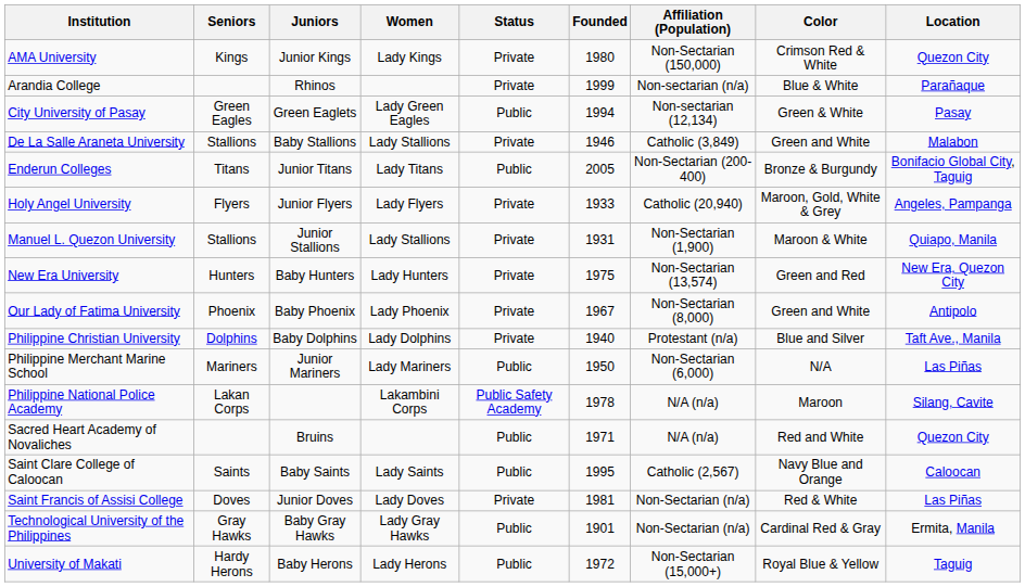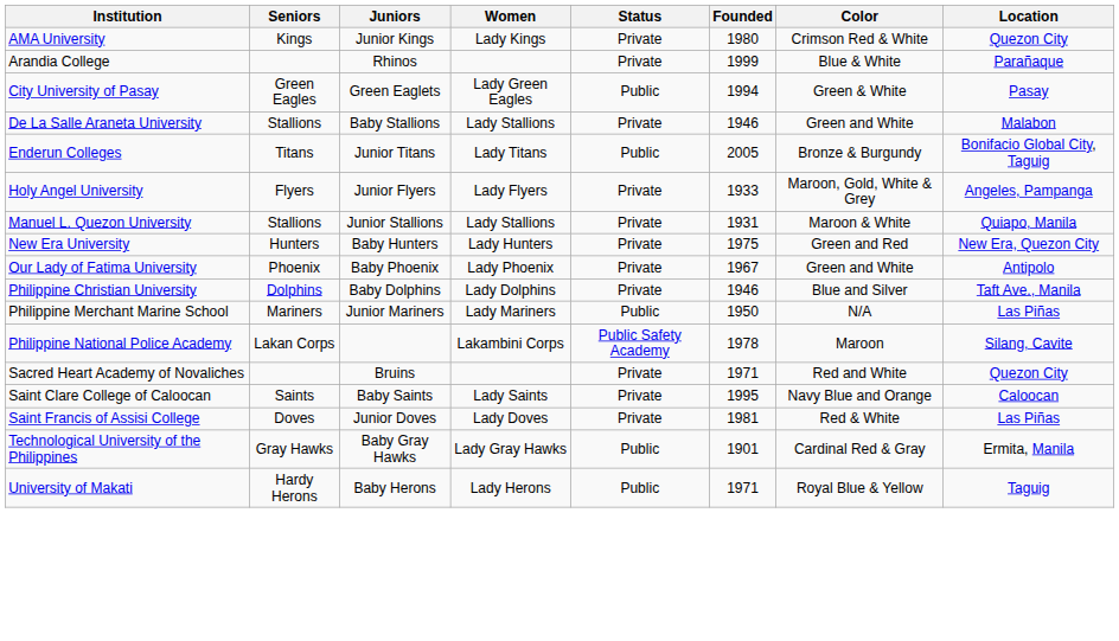 <table class="wikitable sortable">
 <tr>
 <th>Institution</th>
 <th>Seniors</th>
 <th>Juniors</th>
 <th>Women</th>
 <th>Status</th>
 <th>Founded</th>
-<th>Affiliation (Population)</th>
 <th>Color</th>
 <th>Location</th>
 </tr>
 <tr>
 <td><a href='#'>AMA University</a></td>
 <td align="center">Kings</td>
 <td align="center">Junior Kings</td>
 <td align="center">Lady Kings</td>
 <td align="center">Private</td>
 <td align="center">1980</td>
-<td align="center">Non-Sectarian (150,000)</td>
 <td align="center">Crimson Red & White</td>
 <td align="center"><a href='#'>Quezon City</a></td>
 </tr>
 <tr>
 <td>Arandia College</td>
 <td align="center"></td>
 <td align="center">Rhinos</td>
 <td align="center"></td>
 <td align="center">Private</td>
 <td align="center">1999</td>
-<td align="center">Non-sectarian (n/a)</td>
 <td align="center">Blue & White</td>
 <td align="center"><a href='#'>Parañaque</a></td>
 </tr>
 <tr>
 <td><a href='#'>City University of Pasay</a></td>
 <td align="center">Green Eagles</td>
 <td align="center">Green Eaglets</td>
 <td align="center">Lady Green Eagles</td>
 <td align="center">Public</td>
 <td align="center">1994</td>
-<td align="center">Non-sectarian (12,134)</td>
 <td align="center">Green & White</td>
 <td align="center"><a href='#'>Pasay</a></td>
 </tr>
 <tr>
 <td><a href='#'>De La Salle Araneta University</a></td>
 <td align="center">Stallions</td>
 <td align="center">Baby Stallions</td>
 <td align="center">Lady Stallions</td>
 <td align="center">Private </td>
 <td align="center">1946</td>
-<td align="center">Catholic (3,849)</td>
 <td align="center">Green and White</td>
 <td align="center"><a href='#'>Malabon</a></td>
 </tr>
 <tr>
 <td><a href='#'>Enderun Colleges</a></td>
 <td align="center">Titans</td>
 <td align="center">Junior Titans</td>
 <td align="center">Lady Titans</td>
 <td align="center">Public</td>
 <td align="center">2005</td>
-<td align="center">Non-Sectarian (200-400)</td>
 <td align="center">Bronze & Burgundy</td>
 <td align="center"><a href='#'>Bonifacio Global City</a>, <a href='#'>Taguig</a></td>
 </tr>
 <tr>
 <td><a href='#'>Holy Angel University</a></td>
 <td align="center">Flyers</td>
 <td align="center">Junior Flyers</td>
 <td align="center">Lady Flyers</td>
 <td align="center">Private </td>
 <td align="center">1933</td>
-<td align="center">Catholic (20,940)</td>
 <td align="center">Maroon, Gold, White & Grey</td>
 <td align="center"><a href='#'>Angeles, Pampanga</a></td>
 </tr>
 <tr>
 <td><a href='#'>Manuel L. Quezon University</a></td>
 <td align="center">Stallions</td>
 <td align="center">Junior Stallions</td>
 <td align="center">Lady Stallions</td>
 <td align="center">Private</td>
 <td align="center">1931</td>
-<td align="center">Non-Sectarian (1,900)</td>
 <td align="center">Maroon & White</td>
 <td align="center"><a href='#'>Quiapo, Manila</a></td>
 </tr>
 <tr>
 <td><a href='#'>New Era University</a></td>
 <td align="center">Hunters</td>
 <td align="center">Baby Hunters</td>
 <td align="center">Lady Hunters</td>
 <td align="center">Private </td>
 <td align="center">1975</td>
-<td align="center">Non-Sectarian (13,574)</td>
 <td align="center">Green and Red</td>
 <td align="center"><a href='#'>New Era, Quezon City</a></td>
 </tr>
 <tr>
 <td><a href='#'>Our Lady of Fatima University</a></td>
 <td align="center">Phoenix</td>
 <td align="center">Baby Phoenix</td>
 <td align="center">Lady Phoenix</td>
 <td align="center">Private</td>
 <td align="center">1967</td>
-<td align="center">Non-Sectarian (8,000)</td>
 <td align="center">Green and White</td>
 <td align="center"><a href='#'>Antipolo</a></td>
 </tr>
 <tr>
 <td><a href='#'>Philippine Christian University</a></td>
 <td align="center"><a href='#'>Dolphins</a></td>
 <td align="center">Baby Dolphins</td>
 <td align="center">Lady Dolphins</td>
 <td align="center">Private </td>
-<td align="center">1940</td>
-<td align="center">Protestant (n/a)</td>
+<td align="center">1946</td>
 <td align="center">Blue and Silver</td>
 <td align="center"><a href='#'>Taft Ave., Manila</a></td>
 </tr>
 <tr>
 <td>Philippine Merchant Marine School</td>
 <td align="center">Mariners</td>
 <td align="center">Junior Mariners</td>
 <td align="center">Lady Mariners</td>
 <td align="center">Public</td>
 <td align="center">1950</td>
-<td align="center">Non-Sectarian (6,000)</td>
 <td align="center">N/A</td>
 <td align="center"><a href='#'>Las Piñas</a></td>
 </tr>
 <tr>
 <td><a href='#'>Philippine National Police Academy</a></td>
 <td align="center">Lakan Corps</td>
 <td align="center"></td>
 <td align="center">Lakambini Corps</td>
 <td align="center"><a href='#'>Public Safety Academy</a></td>
 <td align="center">1978</td>
-<td align="center">N/A (n/a)</td>
 <td align="center">Maroon</td>
 <td align="center"><a href='#'>Silang, Cavite</a></td>
 </tr>
 <tr>
 <td>Sacred Heart Academy of Novaliches</td>
 <td align="center"></td>
 <td align="center">Bruins</td>
 <td align="center"></td>
-<td align="center">Public</td>
+<td align="center">Private</td>
 <td align="center">1971</td>
-<td align="center">N/A (n/a)</td>
 <td align="center">Red and White</td>
 <td align="center"><a href='#'>Quezon City</a></td>
 </tr>
 <tr>
 <td>Saint Clare College of Caloocan</td>
 <td align="center">Saints</td>
 <td align="center">Baby Saints</td>
 <td align="center">Lady Saints</td>
-<td align="center">Public</td>
+<td align="center">Private</td>
 <td align="center">1995</td>
-<td align="center">Catholic (2,567)</td>
 <td align="center">Navy Blue and Orange</td>
 <td align="center"><a href='#'>Caloocan</a></td>
 </tr>
 <tr>
 <td><a href='#'>Saint Francis of Assisi College</a></td>
 <td align="center">Doves</td>
 <td align="center">Junior Doves</td>
 <td align="center">Lady Doves</td>
 <td align="center">Private </td>
 <td align="center">1981</td>
-<td align="center">Non-Sectarian (n/a)</td>
 <td align="center">Red & White</td>
 <td align="center"><a href='#'>Las Piñas</a></td>
 </tr>
 <tr>
 <td><a href='#'>Technological University of the Philippines</a></td>
 <td align="center">Gray Hawks</td>
 <td align="center">Baby Gray Hawks</td>
 <td align="center">Lady Gray Hawks</td>
 <td align="center">Public</td>
 <td align="center">1901</td>
-<td align="center">Non-Sectarian (n/a)</td>
 <td align="center">Cardinal Red & Gray</td>
 <td align="center">Ermita, <a href='#'>Manila</a></td>
 </tr>
 <tr>
 <td><a href='#'>University of Makati</a></td>
 <td align="center">Hardy Herons</td>
 <td align="center">Baby Herons</td>
 <td align="center">Lady Herons</td>
 <td align="center">Public</td>
-<td align="center">1972</td>
-<td align="center">Non-Sectarian (15,000+)</td>
+<td align="center">1971</td>
 <td align="center">Royal Blue & Yellow</td>
 <td align="center"><a href='#'>Taguig</a></td>
 </tr>
 </table>
